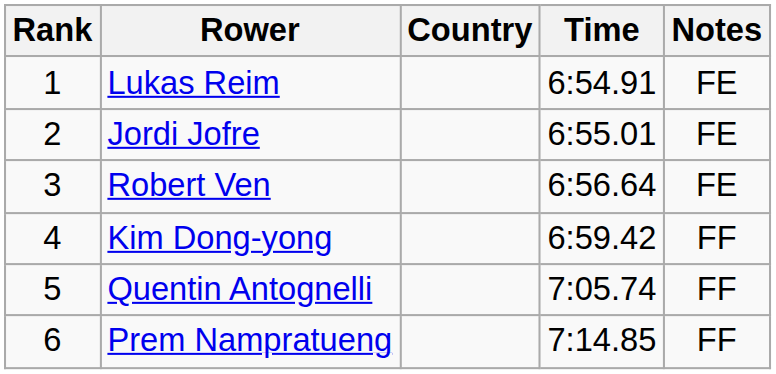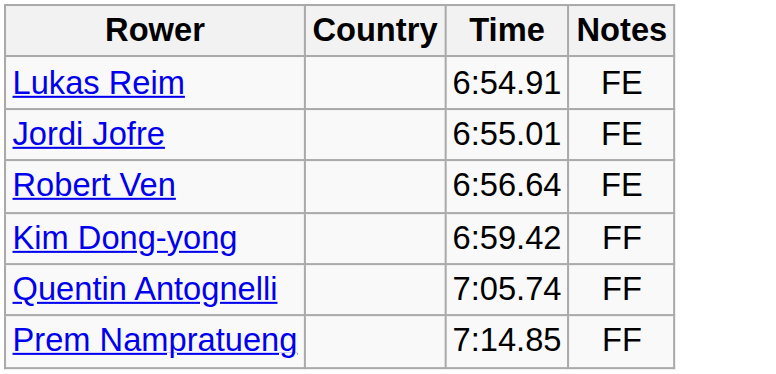 <table class="wikitable" style="text-align:center">
 <tr>
-<th>Rank</th>
 <th>Rower</th>
 <th>Country</th>
 <th>Time</th>
 <th>Notes</th>
 </tr>
 <tr>
-<td>1</td>
 <td align="left"><a href='#'>Lukas Reim</a></td>
 <td align="left"></td>
 <td>6:54.91</td>
 <td>FE</td>
 </tr>
 <tr>
-<td>2</td>
 <td align="left"><a href='#'>Jordi Jofre</a></td>
 <td align="left"></td>
 <td>6:55.01</td>
 <td>FE</td>
 </tr>
 <tr>
-<td>3</td>
 <td align="left"><a href='#'>Robert Ven</a></td>
 <td align="left"></td>
 <td>6:56.64</td>
 <td>FE</td>
 </tr>
 <tr>
-<td>4</td>
 <td align="left"><a href='#'>Kim Dong-yong</a></td>
 <td align="left"></td>
 <td>6:59.42</td>
 <td>FF</td>
 </tr>
 <tr>
-<td>5</td>
 <td align="left"><a href='#'>Quentin Antognelli</a></td>
 <td align="left"></td>
 <td>7:05.74</td>
 <td>FF</td>
 </tr>
 <tr>
-<td>6</td>
 <td align="left"><a href='#'>Prem Nampratueng</a></td>
 <td align="left"></td>
 <td>7:14.85</td>
 <td>FF</td>
 </tr>
 </table>
